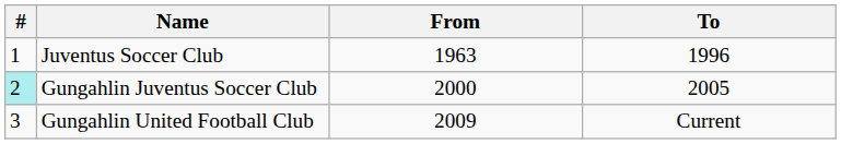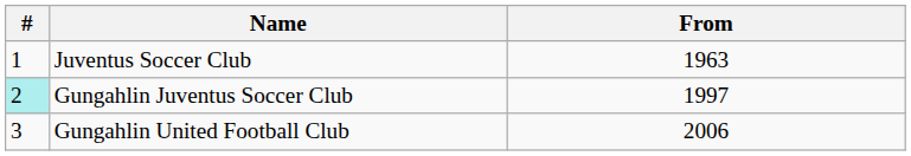 <table class="sortable wikitable" style="width:40%;text-align:center">
 <tr>
 <th width=1%>#</th>
 <th width=15%>Name</th>
 <th width=13%>From</th>
-<th width=13%>To</th>
 </tr>
 <tr>
 <td align=left>1</td>
 <td align=left>Juventus Soccer Club</td>
 <td>1963</td>
-<td>1996</td>
 </tr>
 <tr>
 <td align=left style="background: paleturquoise;">2</td>
 <td align=left>Gungahlin Juventus Soccer Club</td>
-<td>2000</td>
-<td>2005</td>
+<td>1997</td>
 </tr>
 <tr>
 <td align=left>3</td>
 <td align=left>Gungahlin United Football Club</td>
-<td>2009</td>
-<td>Current</td>
+<td>2006</td>
 </tr>
 </table>
